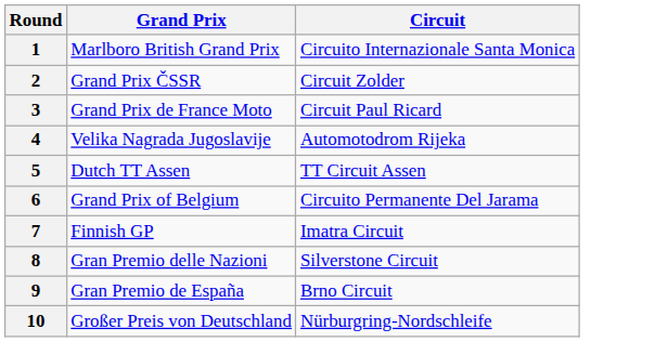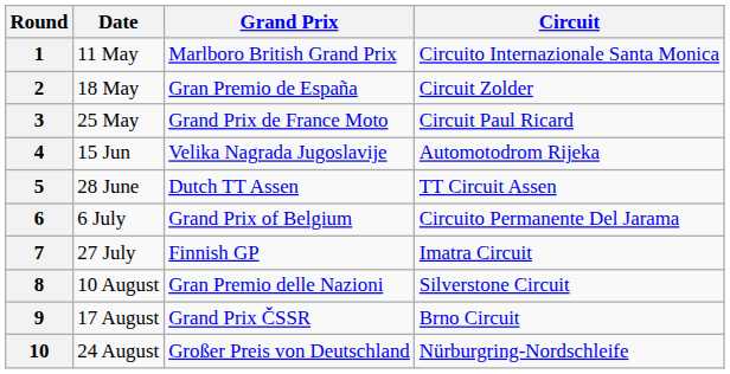 <table class="wikitable" style="font-size: 85%;">
 <tr>
 <th>Round</th>
+<th>Date</th>
 <th><a href='#'>Grand Prix</a></th>
 <th><a href='#'>Circuit</a></th>
 </tr>
 <tr>
 <th>1</th>
+<td>11 May</td>
 <td> <a href='#'>Marlboro British Grand Prix</a></td>
 <td><a href='#'>Circuito Internazionale Santa Monica</a></td>
 </tr>
 <tr>
 <th>2</th>
-<td> <a href='#'>Grand Prix ČSSR</a></td>
+<td>18 May</td>
+<td> <a href='#'>Gran Premio de España</a></td>
 <td><a href='#'>Circuit Zolder</a></td>
 </tr>
 <tr>
 <th>3</th>
+<td>25 May</td>
 <td> <a href='#'>Grand Prix de France Moto</a></td>
 <td><a href='#'>Circuit Paul Ricard</a></td>
 </tr>
 <tr>
 <th>4</th>
+<td>15 Jun</td>
 <td> <a href='#'>Velika Nagrada Jugoslavije</a></td>
 <td><a href='#'>Automotodrom Rijeka</a></td>
 </tr>
 <tr>
 <th>5</th>
+<td>28 June</td>
 <td> <a href='#'>Dutch TT Assen</a></td>
 <td><a href='#'>TT Circuit Assen</a></td>
 </tr>
 <tr>
 <th>6</th>
+<td>6 July</td>
 <td> <a href='#'>Grand Prix of Belgium</a></td>
 <td><a href='#'>Circuito Permanente Del Jarama</a></td>
 </tr>
 <tr>
 <th>7</th>
+<td>27 July</td>
 <td> <a href='#'>Finnish GP</a></td>
 <td><a href='#'>Imatra Circuit</a></td>
 </tr>
 <tr>
 <th>8</th>
+<td>10 August</td>
 <td> <a href='#'>Gran Premio delle Nazioni</a></td>
 <td><a href='#'>Silverstone Circuit</a></td>
 </tr>
 <tr>
 <th>9</th>
-<td> <a href='#'>Gran Premio de España</a></td>
+<td>17 August</td>
+<td> <a href='#'>Grand Prix ČSSR</a></td>
 <td><a href='#'>Brno Circuit</a></td>
 </tr>
 <tr>
 <th>10</th>
+<td>24 August</td>
 <td> <a href='#'>Großer Preis von Deutschland</a></td>
 <td><a href='#'>Nürburgring-Nordschleife</a></td>
 </tr>
 </table>
